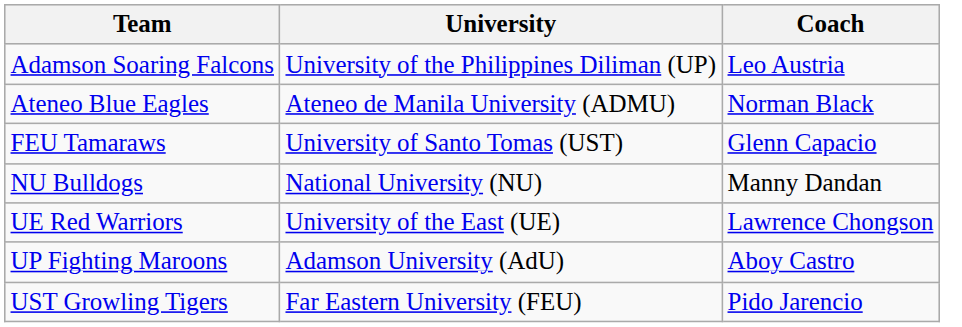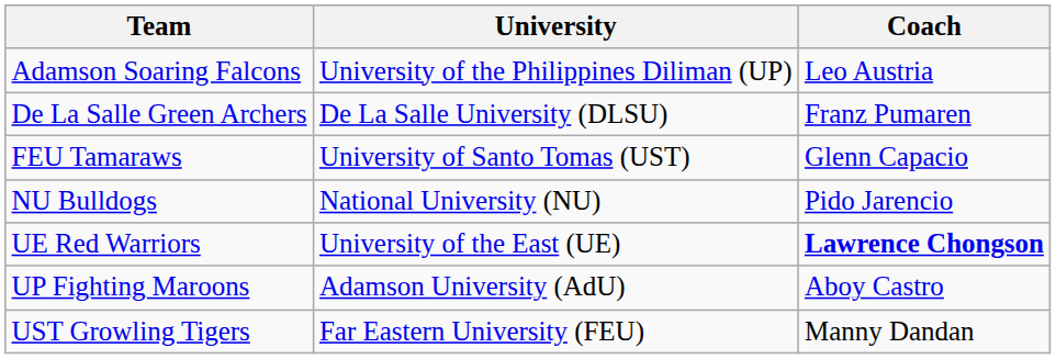 <table class="wikitable">
 <tr>
 <th>Team</th>
 <th>University</th>
 <th>Coach</th>
 </tr>
 <tr>
 <td><a href='#'>Adamson Soaring Falcons</a></td>
 <td><a href='#'>University of the Philippines Diliman</a> (UP)</td>
 <td><a href='#'>Leo Austria</a></td>
 </tr>
 <tr>
-<td><a href='#'>Ateneo Blue Eagles</a></td>
-<td><a href='#'>Ateneo de Manila University</a> (ADMU)</td>
-<td><a href='#'>Norman Black</a></td>
+<td><a href='#'>De La Salle Green Archers</a></td>
+<td><a href='#'>De La Salle University</a> (DLSU)</td>
+<td><a href='#'>Franz Pumaren</a></td>
 </tr>
 <tr>
 <td><a href='#'>FEU Tamaraws</a></td>
 <td><a href='#'>University of Santo Tomas</a> (UST)</td>
 <td><a href='#'>Glenn Capacio</a></td>
 </tr>
 <tr>
 <td><a href='#'>NU Bulldogs</a></td>
 <td><a href='#'>National University</a> (NU)</td>
-<td>Manny Dandan</td>
+<td><a href='#'>Pido Jarencio</a></td>
 </tr>
 <tr>
 <td><a href='#'>UE Red Warriors</a></td>
 <td><a href='#'>University of the East</a> (UE)</td>
-<td><a href='#'>Lawrence Chongson</a></td>
+<td><strong><a href='#'>Lawrence Chongson</a></strong></td>
 </tr>
 <tr>
 <td><a href='#'>UP Fighting Maroons</a></td>
 <td><a href='#'>Adamson University</a> (AdU)</td>
 <td><a href='#'>Aboy Castro</a></td>
 </tr>
 <tr>
 <td><a href='#'>UST Growling Tigers</a></td>
 <td><a href='#'>Far Eastern University</a> (FEU)</td>
-<td><a href='#'>Pido Jarencio</a></td>
+<td>Manny Dandan</td>
 </tr>
 </table>
